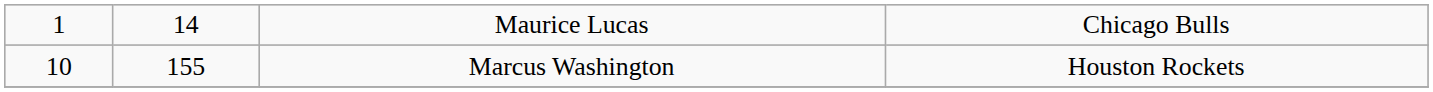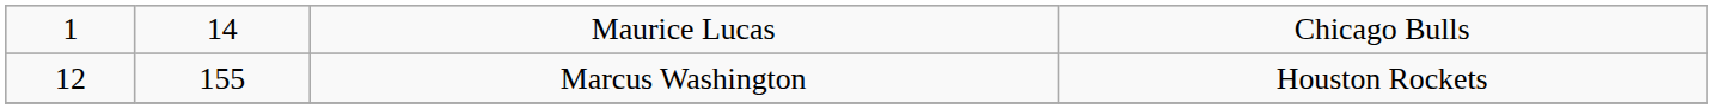 <table class="wikitable" width="70%">
 <tr align="center" bgcolor="">
 <td>1</td>
 <td>14</td>
 <td>Maurice Lucas</td>
 <td>Chicago Bulls</td>
 </tr>
 <tr align="center" bgcolor="">
-<td>10</td>
+<td>12</td>
 <td>155</td>
 <td>Marcus Washington</td>
 <td>Houston Rockets</td>
 </tr>
 <tr align="center" bgcolor="">
 </tr>
 </table>
